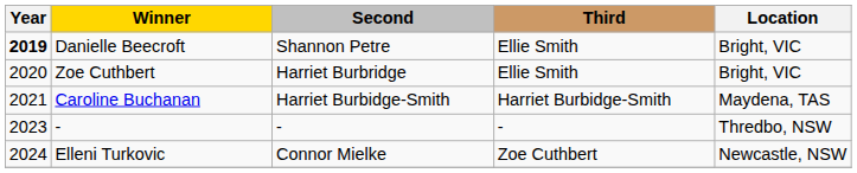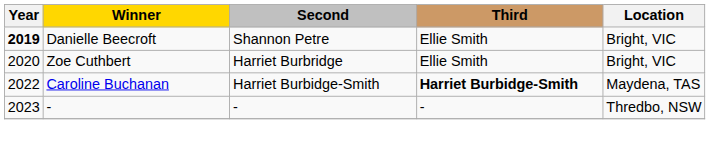 <table class="wikitable sortable">
 <tr>
 <th>Year</th>
 <th scope=col colspan=1 style="width:200px; color: black; background:gold;">Winner</th>
 <th scope=col colspan=1 style="width:200px; color: black; background:silver;">Second</th>
 <th scope=col colspan=1 style="width:200px; color: black; background:#cc9966;">Third</th>
 <th>Location</th>
 </tr>
 <tr>
 <td><strong>2019</strong></td>
 <td>Danielle Beecroft</td>
 <td>Shannon Petre</td>
 <td>Ellie Smith</td>
 <td>Bright, VIC</td>
 </tr>
 <tr>
 <td>2020</td>
 <td>Zoe Cuthbert</td>
 <td>Harriet Burbridge</td>
 <td>Ellie Smith</td>
 <td>Bright, VIC</td>
 </tr>
 <tr>
-<td>2021</td>
+<td>2022</td>
 <td><a href='#'>Caroline Buchanan</a></td>
 <td>Harriet Burbidge-Smith</td>
-<td>Harriet Burbidge-Smith</td>
+<td><strong>Harriet Burbidge-Smith</strong></td>
 <td>Maydena, TAS</td>
 </tr>
 <tr>
 <td>2023</td>
 <td>-</td>
 <td>-</td>
 <td>-</td>
 <td>Thredbo, NSW</td>
 </tr>
 <tr>
-<td>2024</td>
-<td>Elleni Turkovic</td>
-<td>Connor Mielke</td>
-<td>Zoe Cuthbert</td>
-<td>Newcastle, NSW</td>
-</tr>
-<tr>
 </tr>
 </table>
